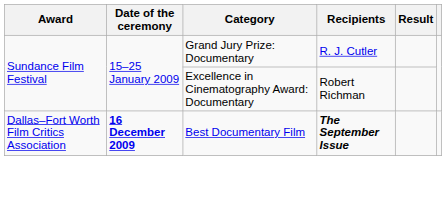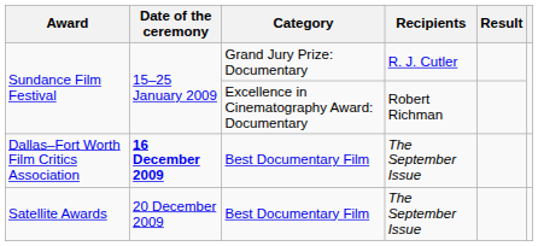 <table class="wikitable plainrowheaders sortable">
 <tr>
 <th scope="col">Award</th>
 <th scope="col">Date of the ceremony</th>
 <th scope="col">Category</th>
 <th scope="col">Recipients</th>
 <th scope="col">Result</th>
 <th class="unsortable" scope="col"></th>
 </tr>
 <tr>
 <td rowspan="2"><a href='#'>Sundance Film Festival</a></td>
 <td rowspan="2"><a href='#'>15–25 January 2009</a></td>
 <td>Grand Jury Prize: Documentary</td>
 <td><a href='#'>R. J. Cutler</a></td>
 <td></td>
 <td rowspan="2"></td>
 </tr>
 <tr>
 <td>Excellence in Cinematography Award: Documentary</td>
 <td>Robert Richman</td>
 <td></td>
 </tr>
 <tr>
 <td scope="row"><a href='#'>Dallas–Fort Worth Film Critics Association</a></td>
 <td><strong><a href='#'>16 December 2009</a></strong></td>
 <td><a href='#'>Best Documentary Film</a></td>
-<td><strong><em>The September Issue</em></strong></td>
+<td><em>The September Issue</em></td>
+<td></td>
+<td></td>
+</tr>
+<tr>
+<td><a href='#'>Satellite Awards</a></td>
+<td><a href='#'>20 December 2009</a></td>
+<td><a href='#'>Best Documentary Film</a></td>
+<td><em>The September Issue</em></td>
 <td></td>
 <td></td>
 </tr>
 </table>
